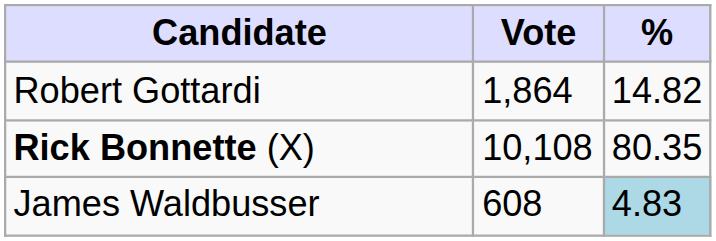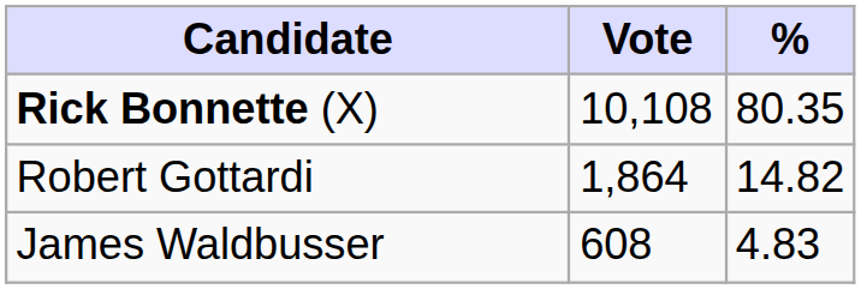 <table class="wikitable">
 <tr>
 <th style="background:#ddf; width:200px;">Candidate</th>
 <th style="background:#ddf; width:50px;">Vote</th>
 <th style="background:#ddf; width:30px;">%</th>
 </tr>
 <tr>
+<td><strong>Rick Bonnette</strong> (X)</td>
+<td>10,108</td>
+<td>80.35</td>
+</tr>
+<tr>
 <td>Robert Gottardi</td>
 <td>1,864</td>
 <td>14.82</td>
 </tr>
 <tr>
-<td><strong>Rick Bonnette</strong> (X)</td>
-<td>10,108</td>
-<td>80.35</td>
-</tr>
-<tr>
 <td>James Waldbusser</td>
 <td>608</td>
-<td style="background: lightblue;">4.83</td>
+<td>4.83</td>
 </tr>
 </table>
